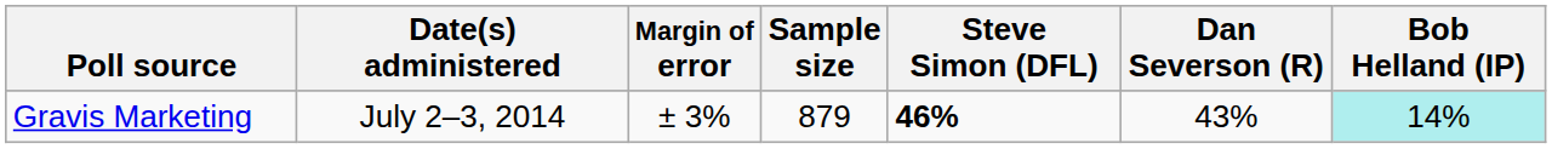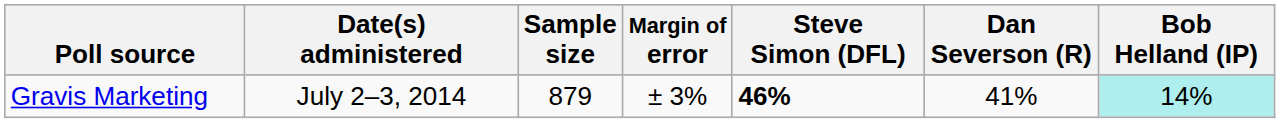 <table class="wikitable">
 <tr valign= bottom>
 <th style="width:140px;">Poll source</th>
 <th style="width:160px;">Date(s)<br>administered</th>
+<th class=small>Sample<br>size</th>
 <th><small>Margin of</small><br>error</th>
-<th class=small>Sample<br>size</th>
 <th style="width:110px;">Steve<br>Simon (DFL)</th>
 <th style="width:100px;">Dan<br>Severson (R)</th>
 <th style="width:100px;">Bob<br>Helland (IP)</th>
 </tr>
 <tr>
 <td><a href='#'>Gravis Marketing</a></td>
 <td align=center>July 2–3, 2014</td>
+<td align=center>879</td>
 <td align=center>± 3%</td>
-<td align=center>879</td>
 <td><strong>46%</strong></td>
-<td align=center>43%</td>
+<td align=center>41%</td>
 <td align=center style="background: paleturquoise;">14%</td>
 </tr>
 </table>
